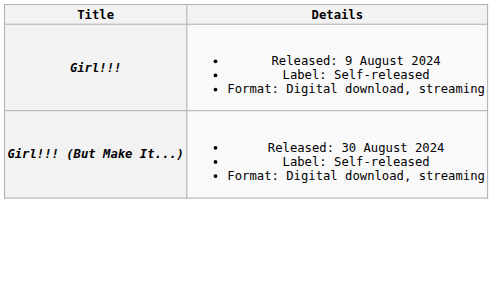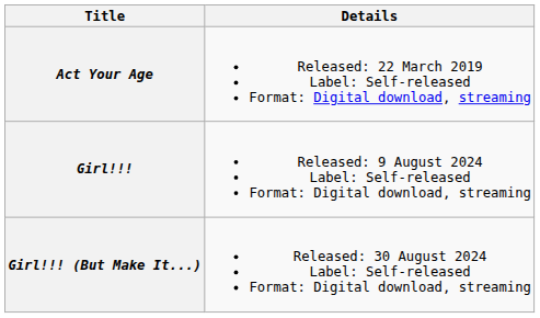 <table class="wikitable plainrowheaders" style="text-align:center;">
 <tr>
 <th scope="col">Title</th>
 <th scope="col">Details</th>
+</tr>
+<tr>
+<th scope="row"><em>Act Your Age</em><br></th>
+<td><br><ul><li>Released: 22 March 2019</li><li>Label: Self-released</li><li>Format: <a href='#'>Digital download</a>, <a href='#'>streaming</a></li></ul></td>
 </tr>
 <tr>
 <th scope="row"><em>Girl!&excl;!</em><br></th>
 <td><br><ul><li>Released: 9 August 2024</li><li>Label: Self-released</li><li>Format: Digital download, streaming</li></ul></td>
 </tr>
 <tr>
 <th scope="row"><em>Girl!&excl;! (But Make It...)</em><br></th>
 <td><br><ul><li>Released: 30 August 2024</li><li>Label: Self-released</li><li>Format: Digital download, streaming</li></ul></td>
 </tr>
 </table>
